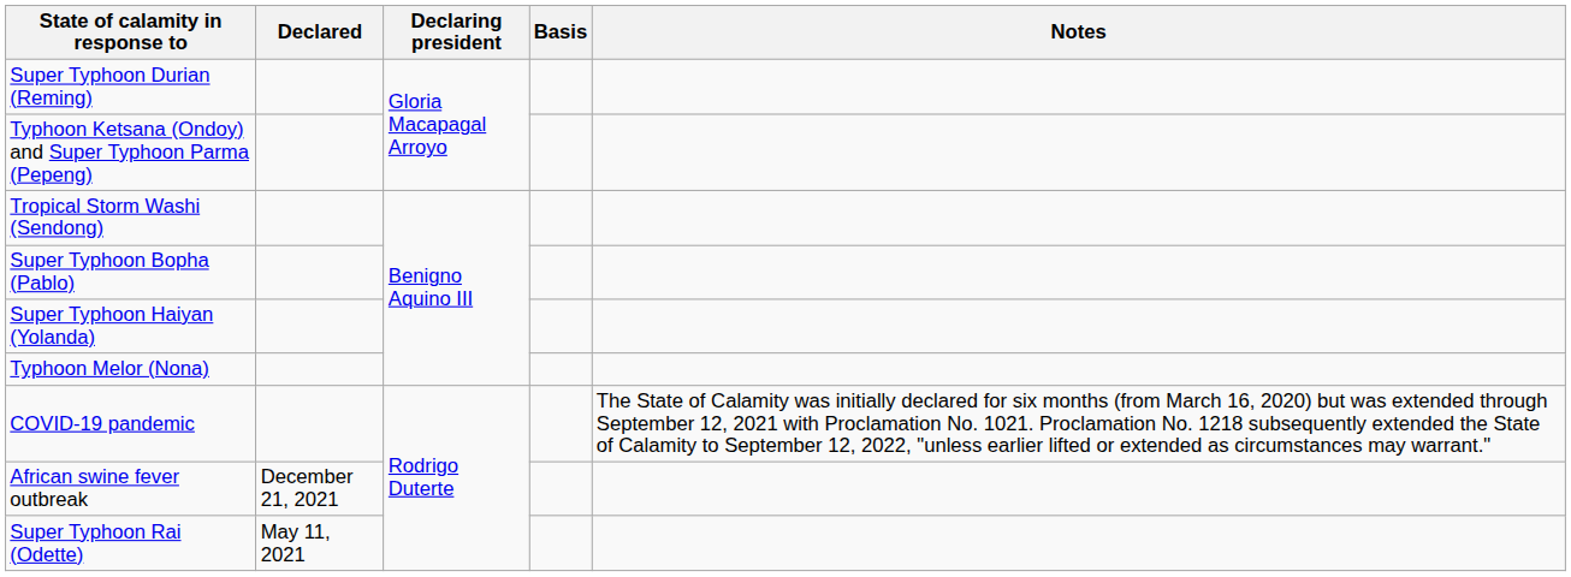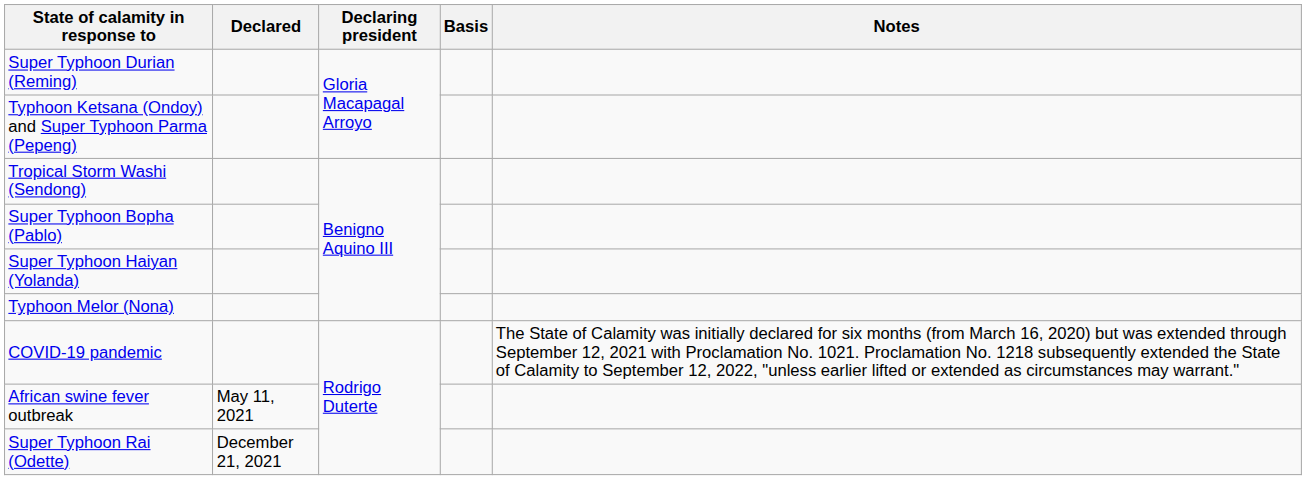 <table class="wikitable">
 <tr>
 <th>State of calamity in response to</th>
 <th>Declared</th>
 <th>Declaring president</th>
 <th>Basis</th>
 <th>Notes</th>
 </tr>
 <tr>
 <td><a href='#'>Super Typhoon Durian (Reming)</a></td>
 <td></td>
 <td rowspan="2"><a href='#'>Gloria Macapagal Arroyo</a></td>
 <td></td>
 <td></td>
 </tr>
 <tr>
 <td><a href='#'>Typhoon Ketsana (Ondoy)</a> and <a href='#'>Super Typhoon Parma (Pepeng)</a></td>
 <td></td>
 <td></td>
 <td></td>
 </tr>
 <tr>
 <td><a href='#'>Tropical Storm Washi (Sendong)</a></td>
 <td></td>
 <td rowspan="4"><a href='#'>Benigno Aquino III</a></td>
 <td></td>
 <td></td>
 </tr>
 <tr>
 <td><a href='#'>Super Typhoon Bopha (Pablo)</a></td>
 <td></td>
 <td></td>
 <td></td>
 </tr>
 <tr>
 <td><a href='#'>Super Typhoon Haiyan (Yolanda)</a></td>
 <td></td>
 <td></td>
 <td></td>
 </tr>
 <tr>
 <td><a href='#'>Typhoon Melor (Nona)</a></td>
 <td></td>
 <td></td>
 <td></td>
 </tr>
 <tr>
 <td><a href='#'>COVID-19 pandemic</a></td>
 <td></td>
 <td rowspan="3"><a href='#'>Rodrigo Duterte</a></td>
 <td></td>
 <td>The State of Calamity was initially declared for six months (from March 16, 2020) but was extended through September 12, 2021 with Proclamation No. 1021. Proclamation No. 1218 subsequently extended the State of Calamity to September 12, 2022, "unless earlier lifted or extended as circumstances may warrant."</td>
 </tr>
 <tr>
 <td><a href='#'>African swine fever</a> outbreak</td>
-<td>December 21, 2021</td>
+<td>May 11, 2021</td>
 <td></td>
 <td></td>
 </tr>
 <tr>
 <td><a href='#'>Super Typhoon Rai (Odette)</a></td>
-<td>May 11, 2021</td>
+<td>December 21, 2021</td>
 <td></td>
 <td></td>
 </tr>
 </table>
